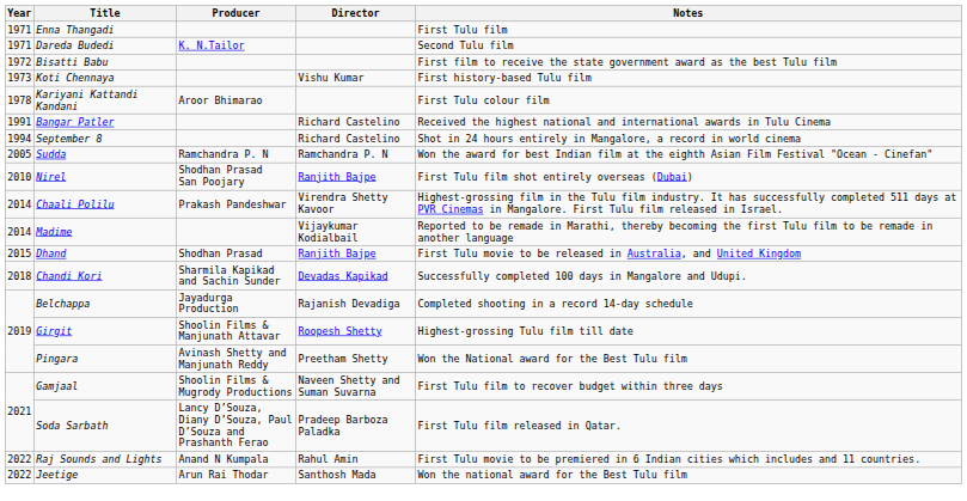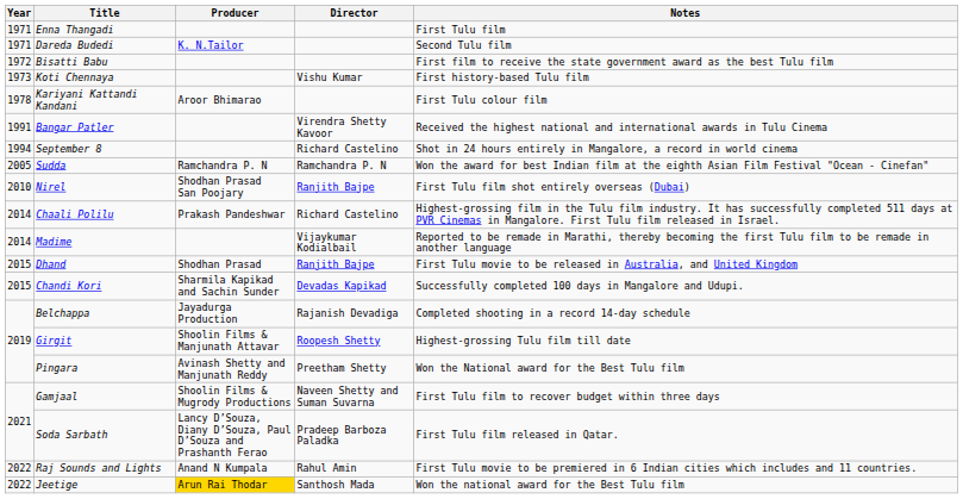 <table class="wikitable">
 <tr>
 <th scope="col" style="width: 20px;">Year</th>
 <th scope="col" style="width: 180px;">Title</th>
 <th scope="col" style="width: 150px;">Producer</th>
 <th scope="col" style="width: 150px;">Director</th>
 <th>Notes</th>
 </tr>
 <tr>
 <td>1971</td>
 <td><em>Enna Thangadi</em></td>
 <td></td>
 <td></td>
 <td>First Tulu film</td>
 </tr>
 <tr>
 <td>1971</td>
 <td><em>Dareda Budedi</em></td>
 <td><a href='#'>K. N.Tailor</a></td>
 <td></td>
 <td>Second Tulu film</td>
 </tr>
 <tr>
 <td>1972</td>
 <td><em>Bisatti Babu</em></td>
 <td></td>
 <td></td>
 <td>First film to receive the state government award as the best Tulu film</td>
 </tr>
 <tr>
 <td>1973</td>
 <td><em>Koti Chennaya</em></td>
 <td></td>
 <td>Vishu Kumar</td>
 <td>First history-based Tulu film</td>
 </tr>
 <tr>
 <td>1978</td>
 <td><em>Kariyani Kattandi Kandani</em></td>
 <td>Aroor Bhimarao</td>
 <td></td>
 <td>First Tulu colour film</td>
 </tr>
 <tr>
 <td>1991</td>
 <td><em><a href='#'>Bangar Patler</a></em></td>
 <td></td>
-<td>Richard Castelino</td>
+<td>Virendra Shetty Kavoor</td>
 <td>Received the highest national and international awards in Tulu Cinema</td>
 </tr>
 <tr>
 <td>1994</td>
 <td><em>September 8</em></td>
 <td></td>
 <td>Richard Castelino</td>
 <td>Shot in 24 hours entirely in Mangalore, a record in world cinema</td>
 </tr>
 <tr>
 <td>2005</td>
 <td><a href='#'><em>Sudda</em></a></td>
 <td>Ramchandra P. N</td>
 <td>Ramchandra P. N</td>
 <td>Won the award for best Indian film at the eighth Asian Film Festival "Ocean - Cinefan"</td>
 </tr>
 <tr>
 <td>2010</td>
 <td><em><a href='#'>Nirel</a> </em></td>
 <td>Shodhan Prasad<br>San Poojary</td>
 <td><a href='#'>Ranjith Bajpe</a></td>
 <td>First Tulu film shot entirely overseas (<a href='#'>Dubai</a>)</td>
 </tr>
 <tr>
 <td>2014</td>
 <td><em><a href='#'>Chaali Polilu</a></em></td>
 <td>Prakash Pandeshwar</td>
-<td>Virendra Shetty Kavoor</td>
+<td>Richard Castelino</td>
 <td>Highest-grossing film in the Tulu film industry. It has successfully completed 511 days at <a href='#'>PVR Cinemas</a> in Mangalore. First Tulu film released in Israel.</td>
 </tr>
 <tr>
 <td>2014</td>
 <td><em><a href='#'>Madime</a></em></td>
 <td></td>
 <td>Vijaykumar Kodialbail</td>
 <td>Reported to be remade in Marathi, thereby becoming the first Tulu film to be remade in another language</td>
 </tr>
 <tr>
 <td>2015</td>
 <td><a href='#'><em>Dhand</em></a></td>
 <td>Shodhan Prasad</td>
 <td><a href='#'>Ranjith Bajpe</a></td>
 <td>First Tulu movie to be released in <a href='#'>Australia</a>, and <a href='#'>United Kingdom</a></td>
 </tr>
 <tr>
-<td>2018</td>
+<td>2015</td>
 <td><em><a href='#'>Chandi Kori</a></em></td>
 <td>Sharmila Kapikad and Sachin Sunder</td>
 <td><a href='#'>Devadas Kapikad</a></td>
 <td>Successfully completed 100 days in Mangalore and Udupi.</td>
 </tr>
 <tr>
 <td rowspan="3">2019</td>
 <td><em>Belchappa</em></td>
 <td>Jayadurga Production</td>
 <td>Rajanish Devadiga</td>
 <td>Completed shooting in a record 14-day schedule </td>
 </tr>
 <tr>
 <td><em><a href='#'>Girgit</a></em></td>
 <td>Shoolin Films & Manjunath Attavar</td>
 <td><a href='#'>Roopesh Shetty</a></td>
 <td>Highest-grossing Tulu film till date</td>
 </tr>
 <tr>
 <td><em>Pingara</em></td>
 <td>Avinash Shetty and Manjunath Reddy</td>
 <td>Preetham Shetty</td>
 <td>Won the National award for the Best Tulu film</td>
 </tr>
 <tr>
 <td rowspan="2">2021</td>
 <td><em>Gamjaal</em></td>
 <td>Shoolin Films & Mugrody Productions</td>
 <td>Naveen Shetty and Suman Suvarna</td>
 <td>First Tulu film to recover budget within three days</td>
 </tr>
 <tr>
 <td><em>Soda Sarbath</em></td>
 <td>Lancy D’Souza, Diany D’Souza, Paul D’Souza and Prashanth Ferao</td>
 <td>Pradeep Barboza Paladka</td>
 <td>First Tulu film released in Qatar.</td>
 </tr>
 <tr>
 <td>2022</td>
 <td><em>Raj Sounds and Lights</em></td>
 <td>Anand N Kumpala</td>
 <td>Rahul Amin</td>
 <td>First Tulu movie to be premiered in 6 Indian cities which includes  and 11 countries.</td>
 </tr>
 <tr>
 <td>2022</td>
 <td><em>Jeetige</em></td>
-<td>Arun Rai Thodar</td>
+<td style="background: gold;">Arun Rai Thodar</td>
 <td>Santhosh Mada</td>
 <td>Won the national award for the Best Tulu film</td>
 </tr>
 </table>
